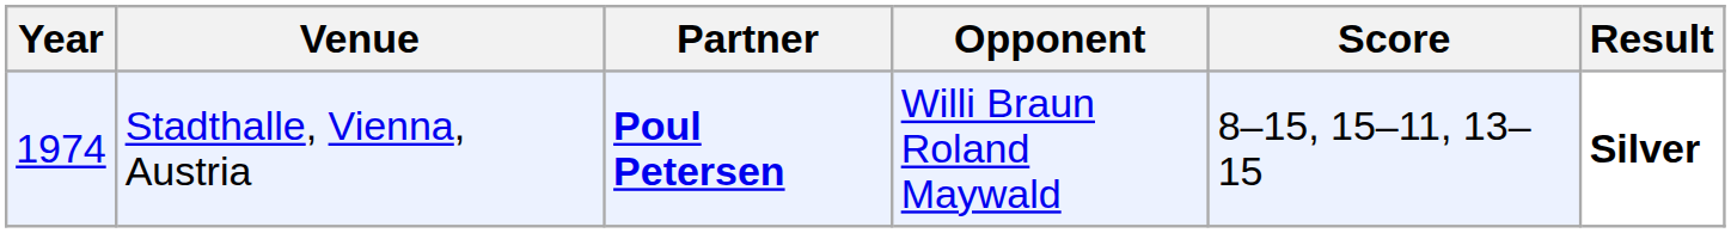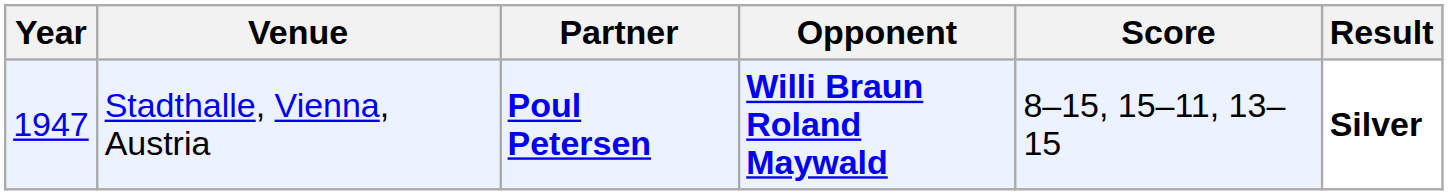 <table class="sortable wikitable" style="font-size: 90%;">
 <tr>
 <th>Year</th>
 <th>Venue</th>
 <th>Partner</th>
 <th>Opponent</th>
 <th>Score</th>
 <th>Result</th>
 </tr>
 <tr style="background:#ECF2FF">
-<td align="center"><a href='#'>1974</a></td>
+<td align="center"><a href='#'>1947</a></td>
 <td align="left"><a href='#'>Stadthalle</a>, <a href='#'>Vienna</a>, Austria</td>
 <td align="left"><strong> <a href='#'>Poul Petersen</a></strong></td>
-<td align="left"> <a href='#'>Willi Braun</a><br> <a href='#'>Roland Maywald</a></td>
+<td align="left"><strong> <a href='#'>Willi Braun</a><br> <a href='#'>Roland Maywald</a></strong></td>
 <td align="left">8–15, 15–11, 13–15</td>
 <td style="text-align:left; background:white"> <strong>Silver</strong></td>
 </tr>
 </table>
